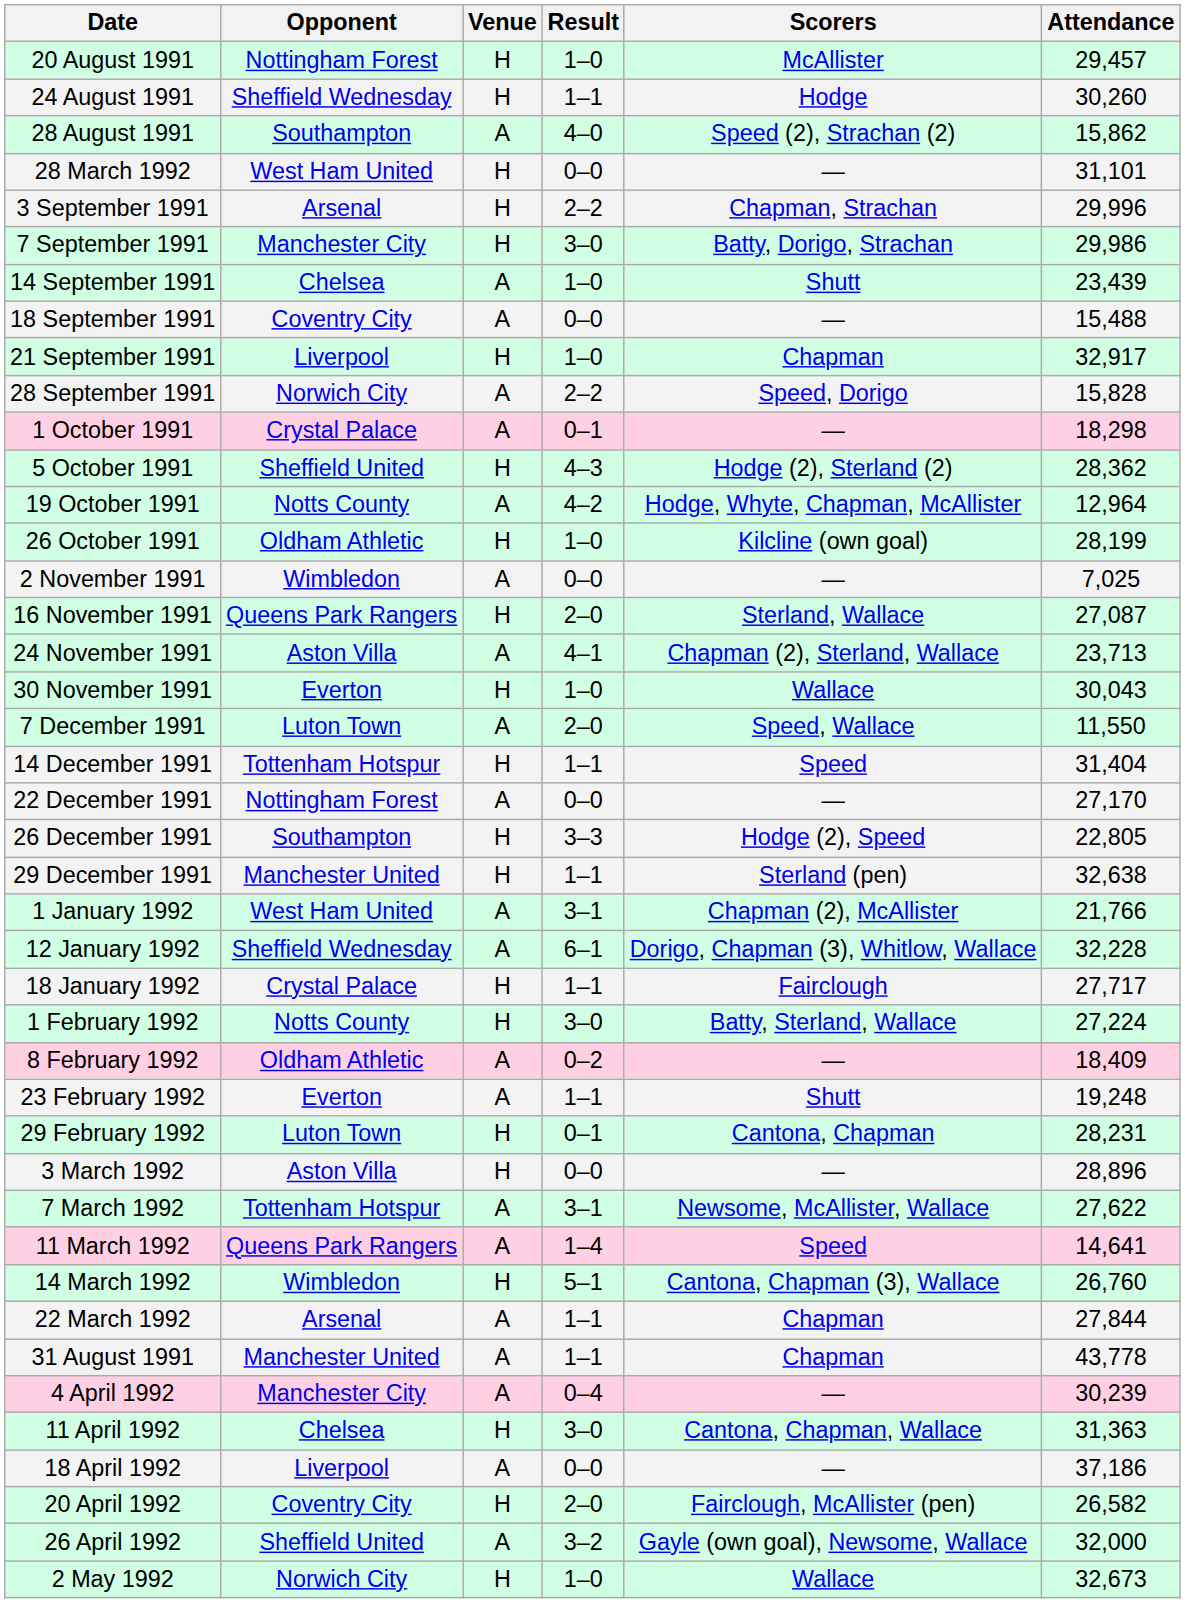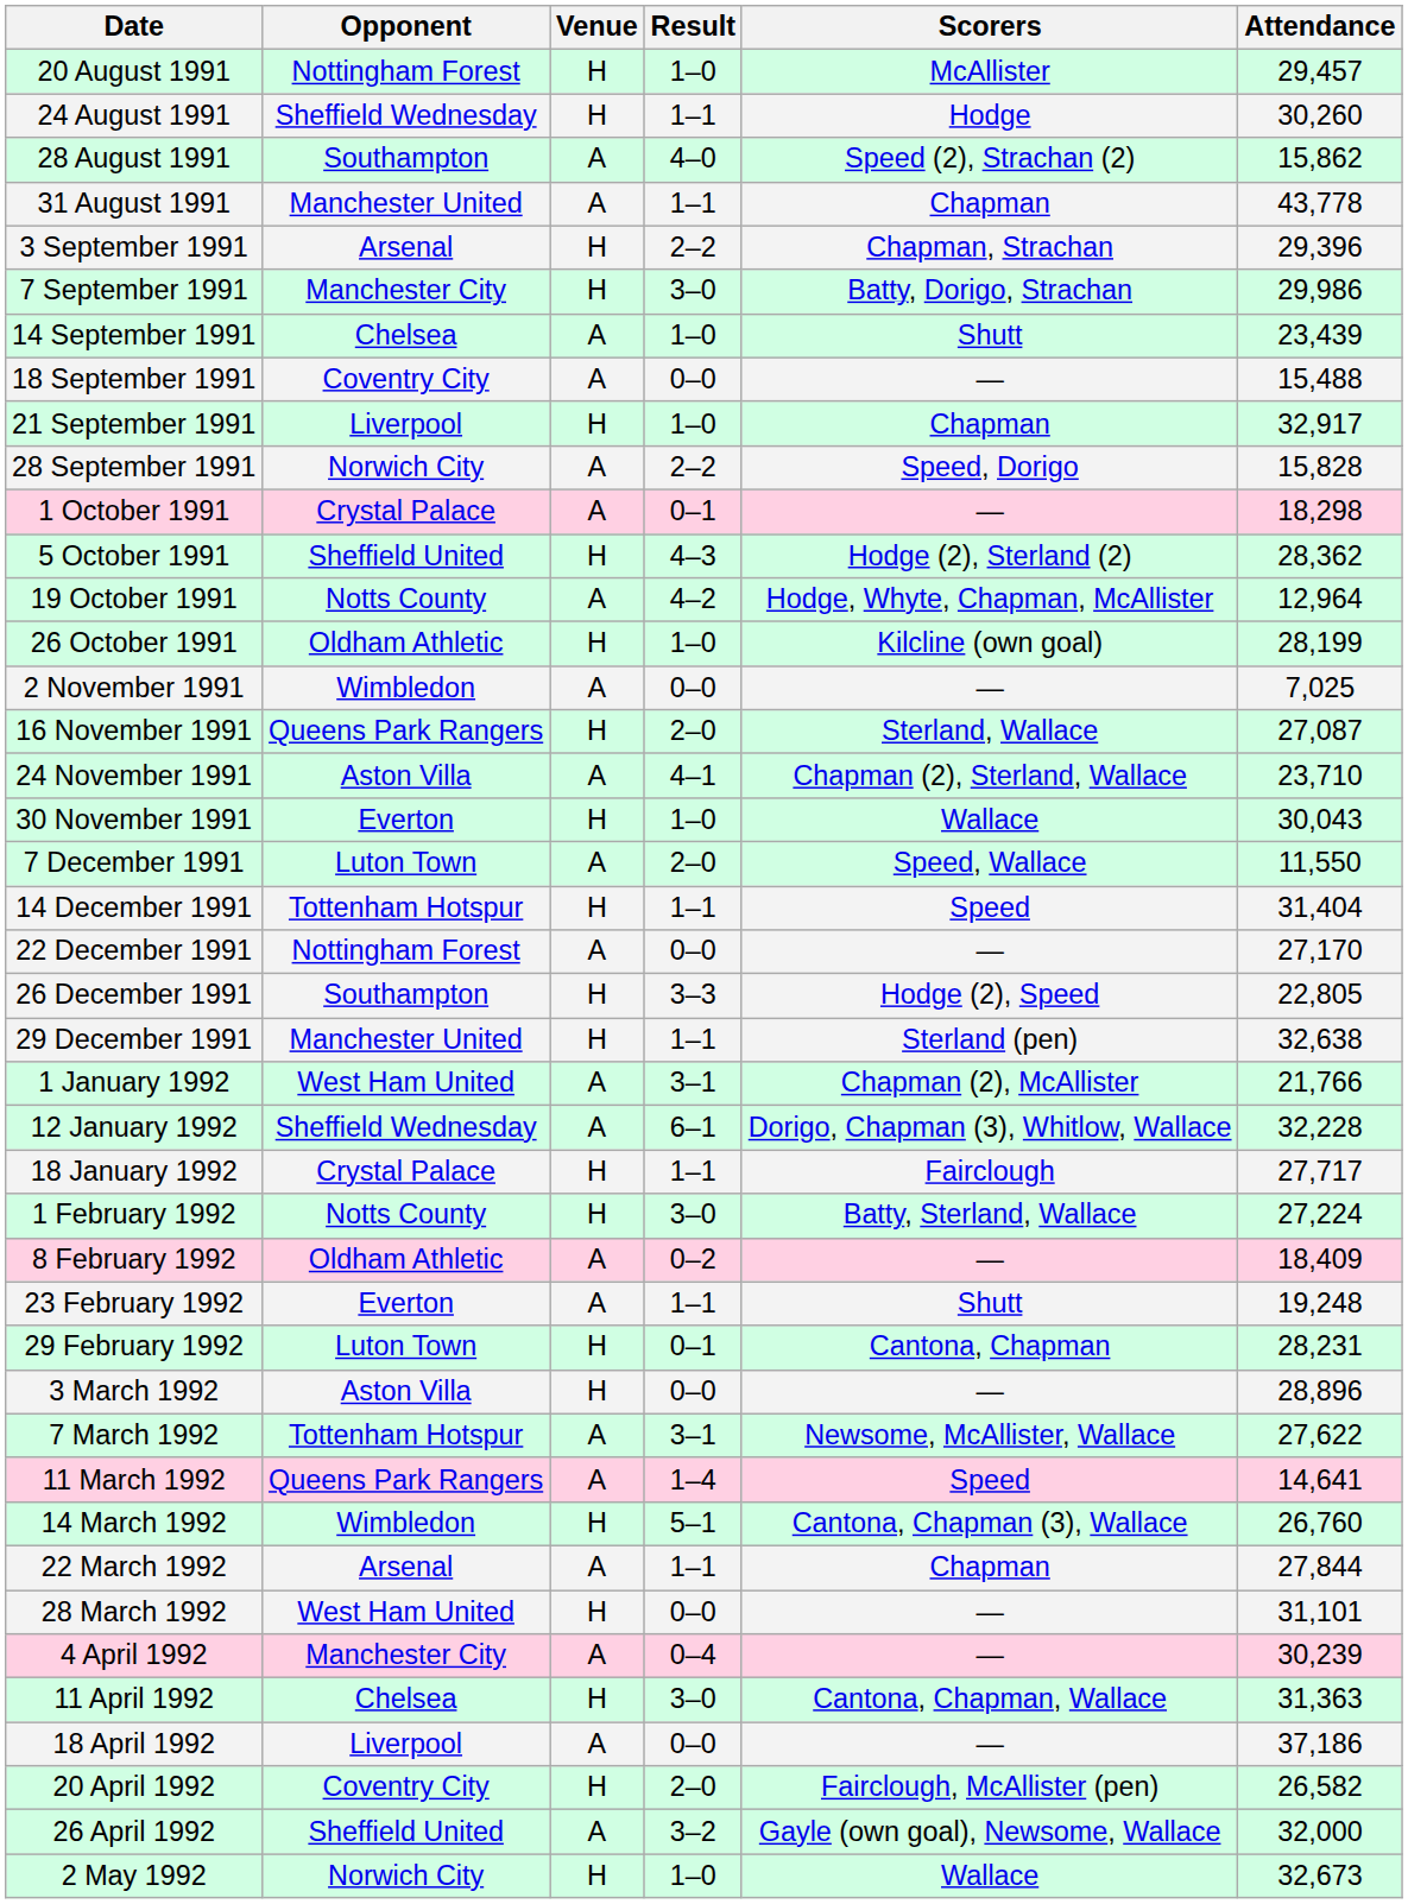 <table class="wikitable sortable" style="text-align:center;">
 <tr>
 <th>Date</th>
 <th>Opponent</th>
 <th>Venue</th>
 <th>Result</th>
 <th class="unsortable">Scorers</th>
 <th>Attendance</th>
 </tr>
 <tr style="background-color: #d0ffe3;">
 <td>20 August 1991</td>
 <td><a href='#'>Nottingham Forest</a></td>
 <td>H</td>
 <td>1–0</td>
 <td><a href='#'>McAllister</a></td>
 <td>29,457</td>
 </tr>
 <tr style="background-color: #f3f3f3;">
 <td>24 August 1991</td>
 <td><a href='#'>Sheffield Wednesday</a></td>
 <td>H</td>
 <td>1–1</td>
 <td><a href='#'>Hodge</a></td>
 <td>30,260</td>
 </tr>
 <tr style="background-color: #d0ffe3;">
 <td>28 August 1991</td>
 <td><a href='#'>Southampton</a></td>
 <td>A</td>
 <td>4–0</td>
 <td><a href='#'>Speed</a> (2), <a href='#'>Strachan</a> (2)</td>
 <td>15,862</td>
 </tr>
 <tr style="background-color: #f3f3f3;">
-<td>28 March 1992</td>
-<td><a href='#'>West Ham United</a></td>
-<td>H</td>
-<td>0–0</td>
-<td>—</td>
-<td>31,101</td>
+<td>31 August 1991</td>
+<td><a href='#'>Manchester United</a></td>
+<td>A</td>
+<td>1–1</td>
+<td><a href='#'>Chapman</a></td>
+<td>43,778</td>
 </tr>
 <tr style="background-color: #f3f3f3;">
 <td>3 September 1991</td>
 <td><a href='#'>Arsenal</a></td>
 <td>H</td>
 <td>2–2</td>
 <td><a href='#'>Chapman</a>, <a href='#'>Strachan</a></td>
-<td>29,996</td>
+<td>29,396</td>
 </tr>
 <tr style="background-color: #d0ffe3;">
 <td>7 September 1991</td>
 <td><a href='#'>Manchester City</a></td>
 <td>H</td>
 <td>3–0</td>
 <td><a href='#'>Batty</a>, <a href='#'>Dorigo</a>, <a href='#'>Strachan</a></td>
 <td>29,986</td>
 </tr>
 <tr style="background-color: #d0ffe3;">
 <td>14 September 1991</td>
 <td><a href='#'>Chelsea</a></td>
 <td>A</td>
 <td>1–0</td>
 <td><a href='#'>Shutt</a></td>
 <td>23,439</td>
 </tr>
 <tr style="background-color: #f3f3f3;">
 <td>18 September 1991</td>
 <td><a href='#'>Coventry City</a></td>
 <td>A</td>
 <td>0–0</td>
 <td>—</td>
 <td>15,488</td>
 </tr>
 <tr style="background-color: #d0ffe3;">
 <td>21 September 1991</td>
 <td><a href='#'>Liverpool</a></td>
 <td>H</td>
 <td>1–0</td>
 <td><a href='#'>Chapman</a></td>
 <td>32,917</td>
 </tr>
 <tr style="background-color: #f3f3f3;">
 <td>28 September 1991</td>
 <td><a href='#'>Norwich City</a></td>
 <td>A</td>
 <td>2–2</td>
 <td><a href='#'>Speed</a>, <a href='#'>Dorigo</a></td>
 <td>15,828</td>
 </tr>
 <tr style="background-color: #ffd0e3;">
 <td>1 October 1991</td>
 <td><a href='#'>Crystal Palace</a></td>
 <td>A</td>
 <td>0–1</td>
 <td>—</td>
 <td>18,298</td>
 </tr>
 <tr style="background-color: #d0ffe3;">
 <td>5 October 1991</td>
 <td><a href='#'>Sheffield United</a></td>
 <td>H</td>
 <td>4–3</td>
 <td><a href='#'>Hodge</a> (2), <a href='#'>Sterland</a> (2)</td>
 <td>28,362</td>
 </tr>
 <tr style="background-color: #d0ffe3;">
 <td>19 October 1991</td>
 <td><a href='#'>Notts County</a></td>
 <td>A</td>
 <td>4–2</td>
 <td><a href='#'>Hodge</a>, <a href='#'>Whyte</a>, <a href='#'>Chapman</a>, <a href='#'>McAllister</a></td>
 <td>12,964</td>
 </tr>
 <tr style="background-color: #d0ffe3;">
 <td>26 October 1991</td>
 <td><a href='#'>Oldham Athletic</a></td>
 <td>H</td>
 <td>1–0</td>
 <td><a href='#'>Kilcline</a> (own goal)</td>
 <td>28,199</td>
 </tr>
 <tr style="background-color: #f3f3f3;">
 <td>2 November 1991</td>
 <td><a href='#'>Wimbledon</a></td>
 <td>A</td>
 <td>0–0</td>
 <td>—</td>
 <td>7,025</td>
 </tr>
 <tr style="background-color: #d0ffe3;">
 <td>16 November 1991</td>
 <td><a href='#'>Queens Park Rangers</a></td>
 <td>H</td>
 <td>2–0</td>
 <td><a href='#'>Sterland</a>, <a href='#'>Wallace</a></td>
 <td>27,087</td>
 </tr>
 <tr style="background-color: #d0ffe3;">
 <td>24 November 1991</td>
 <td><a href='#'>Aston Villa</a></td>
 <td>A</td>
 <td>4–1</td>
 <td><a href='#'>Chapman</a> (2), <a href='#'>Sterland</a>, <a href='#'>Wallace</a></td>
-<td>23,713</td>
+<td>23,710</td>
 </tr>
 <tr style="background-color: #d0ffe3;">
 <td>30 November 1991</td>
 <td><a href='#'>Everton</a></td>
 <td>H</td>
 <td>1–0</td>
 <td><a href='#'>Wallace</a></td>
 <td>30,043</td>
 </tr>
 <tr style="background-color: #d0ffe3;">
 <td>7 December 1991</td>
 <td><a href='#'>Luton Town</a></td>
 <td>A</td>
 <td>2–0</td>
 <td><a href='#'>Speed</a>, <a href='#'>Wallace</a></td>
 <td>11,550</td>
 </tr>
 <tr style="background-color: #f3f3f3;">
 <td>14 December 1991</td>
 <td><a href='#'>Tottenham Hotspur</a></td>
 <td>H</td>
 <td>1–1</td>
 <td><a href='#'>Speed</a></td>
 <td>31,404</td>
 </tr>
 <tr style="background-color: #f3f3f3;">
 <td>22 December 1991</td>
 <td><a href='#'>Nottingham Forest</a></td>
 <td>A</td>
 <td>0–0</td>
 <td>—</td>
 <td>27,170</td>
 </tr>
 <tr style="background-color: #f3f3f3;">
 <td>26 December 1991</td>
 <td><a href='#'>Southampton</a></td>
 <td>H</td>
 <td>3–3</td>
 <td><a href='#'>Hodge</a> (2), <a href='#'>Speed</a></td>
 <td>22,805</td>
 </tr>
 <tr style="background-color: #f3f3f3;">
 <td>29 December 1991</td>
 <td><a href='#'>Manchester United</a></td>
 <td>H</td>
 <td>1–1</td>
 <td><a href='#'>Sterland</a> (pen)</td>
 <td>32,638</td>
 </tr>
 <tr style="background-color: #d0ffe3;">
 <td>1 January 1992</td>
 <td><a href='#'>West Ham United</a></td>
 <td>A</td>
 <td>3–1</td>
 <td><a href='#'>Chapman</a> (2), <a href='#'>McAllister</a></td>
 <td>21,766</td>
 </tr>
 <tr style="background-color: #d0ffe3;">
 <td>12 January 1992</td>
 <td><a href='#'>Sheffield Wednesday</a></td>
 <td>A</td>
 <td>6–1</td>
 <td><a href='#'>Dorigo</a>, <a href='#'>Chapman</a> (3), <a href='#'>Whitlow</a>, <a href='#'>Wallace</a></td>
 <td>32,228</td>
 </tr>
 <tr style="background-color: #f3f3f3;">
 <td>18 January 1992</td>
 <td><a href='#'>Crystal Palace</a></td>
 <td>H</td>
 <td>1–1</td>
 <td><a href='#'>Fairclough</a></td>
 <td>27,717</td>
 </tr>
 <tr style="background-color: #d0ffe3;">
 <td>1 February 1992</td>
 <td><a href='#'>Notts County</a></td>
 <td>H</td>
 <td>3–0</td>
 <td><a href='#'>Batty</a>, <a href='#'>Sterland</a>, <a href='#'>Wallace</a></td>
 <td>27,224</td>
 </tr>
 <tr style="background-color: #ffd0e3;">
 <td>8 February 1992</td>
 <td><a href='#'>Oldham Athletic</a></td>
 <td>A</td>
 <td>0–2</td>
 <td>—</td>
 <td>18,409</td>
 </tr>
 <tr style="background-color: #f3f3f3;">
 <td>23 February 1992</td>
 <td><a href='#'>Everton</a></td>
 <td>A</td>
 <td>1–1</td>
 <td><a href='#'>Shutt</a></td>
 <td>19,248</td>
 </tr>
 <tr style="background-color: #d0ffe3;">
 <td>29 February 1992</td>
 <td><a href='#'>Luton Town</a></td>
 <td>H</td>
 <td>0–1</td>
 <td><a href='#'>Cantona</a>, <a href='#'>Chapman</a></td>
 <td>28,231</td>
 </tr>
 <tr style="background-color: #f3f3f3;">
 <td>3 March 1992</td>
 <td><a href='#'>Aston Villa</a></td>
 <td>H</td>
 <td>0–0</td>
 <td>—</td>
 <td>28,896</td>
 </tr>
 <tr style="background-color: #d0ffe3;">
 <td>7 March 1992</td>
 <td><a href='#'>Tottenham Hotspur</a></td>
 <td>A</td>
 <td>3–1</td>
 <td><a href='#'>Newsome</a>, <a href='#'>McAllister</a>, <a href='#'>Wallace</a></td>
 <td>27,622</td>
 </tr>
 <tr style="background-color: #ffd0e3;">
 <td>11 March 1992</td>
 <td><a href='#'>Queens Park Rangers</a></td>
 <td>A</td>
 <td>1–4</td>
 <td><a href='#'>Speed</a></td>
 <td>14,641</td>
 </tr>
 <tr style="background-color: #d0ffe3;">
 <td>14 March 1992</td>
 <td><a href='#'>Wimbledon</a></td>
 <td>H</td>
 <td>5–1</td>
 <td><a href='#'>Cantona</a>, <a href='#'>Chapman</a> (3), <a href='#'>Wallace</a></td>
 <td>26,760</td>
 </tr>
 <tr style="background-color: #f3f3f3;">
 <td>22 March 1992</td>
 <td><a href='#'>Arsenal</a></td>
 <td>A</td>
 <td>1–1</td>
 <td><a href='#'>Chapman</a></td>
 <td>27,844</td>
 </tr>
 <tr style="background-color: #f3f3f3;">
-<td>31 August 1991</td>
-<td><a href='#'>Manchester United</a></td>
-<td>A</td>
-<td>1–1</td>
-<td><a href='#'>Chapman</a></td>
-<td>43,778</td>
+<td>28 March 1992</td>
+<td><a href='#'>West Ham United</a></td>
+<td>H</td>
+<td>0–0</td>
+<td>—</td>
+<td>31,101</td>
 </tr>
 <tr style="background-color: #ffd0e3;">
 <td>4 April 1992</td>
 <td><a href='#'>Manchester City</a></td>
 <td>A</td>
 <td>0–4</td>
 <td>—</td>
 <td>30,239</td>
 </tr>
 <tr style="background-color: #d0ffe3;">
 <td>11 April 1992</td>
 <td><a href='#'>Chelsea</a></td>
 <td>H</td>
 <td>3–0</td>
 <td><a href='#'>Cantona</a>, <a href='#'>Chapman</a>, <a href='#'>Wallace</a></td>
 <td>31,363</td>
 </tr>
 <tr style="background-color: #f3f3f3;">
 <td>18 April 1992</td>
 <td><a href='#'>Liverpool</a></td>
 <td>A</td>
 <td>0–0</td>
 <td>—</td>
 <td>37,186</td>
 </tr>
 <tr style="background-color: #d0ffe3;">
 <td>20 April 1992</td>
 <td><a href='#'>Coventry City</a></td>
 <td>H</td>
 <td>2–0</td>
 <td><a href='#'>Fairclough</a>, <a href='#'>McAllister</a> (pen)</td>
 <td>26,582</td>
 </tr>
 <tr style="background-color: #d0ffe3;">
 <td>26 April 1992</td>
 <td><a href='#'>Sheffield United</a></td>
 <td>A</td>
 <td>3–2</td>
 <td><a href='#'>Gayle</a> (own goal), <a href='#'>Newsome</a>, <a href='#'>Wallace</a></td>
 <td>32,000</td>
 </tr>
 <tr style="background-color: #d0ffe3;">
 <td>2 May 1992</td>
 <td><a href='#'>Norwich City</a></td>
 <td>H</td>
 <td>1–0</td>
 <td><a href='#'>Wallace</a></td>
 <td>32,673</td>
 </tr>
 </table>
